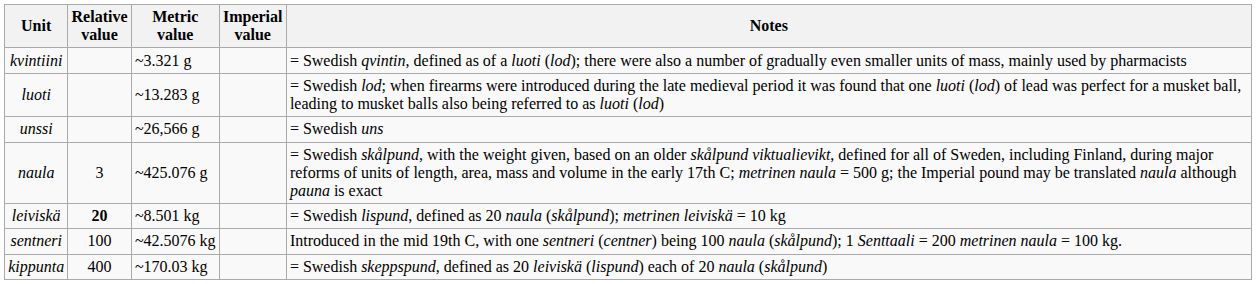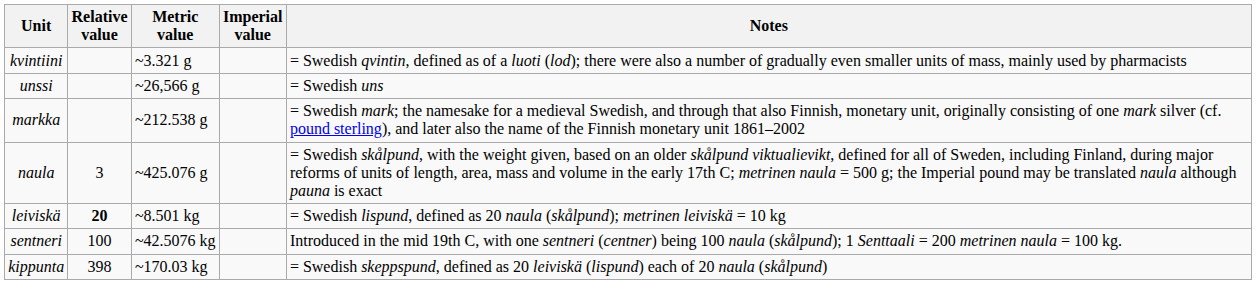 <table class="wikitable">
 <tr>
 <th>Unit</th>
 <th>Relative<br>value</th>
 <th>Metric<br>value</th>
 <th>Imperial<br>value</th>
 <th>Notes</th>
 </tr>
 <tr>
 <td align=center><em>kvintiini</em></td>
 <td align=center></td>
 <td align=left>~3.321 g</td>
 <td align=left></td>
 <td align=left>= Swedish <em>qvintin</em>, defined as  of a <em>luoti</em> (<em>lod</em>); there were also a number of gradually even smaller units of mass, mainly used by pharmacists</td>
 </tr>
 <tr>
-<td align=center><em>luoti</em></td>
-<td align=center></td>
-<td align=left>~13.283 g</td>
-<td align=left></td>
-<td align=left>= Swedish <em>lod</em>; when firearms were introduced during the late medieval period it was found that one <em>luoti</em> (<em>lod</em>) of lead was perfect for a musket ball, leading to musket balls also being referred to as <em>luoti</em> (<em>lod</em>)</td>
-</tr>
-<tr>
 <td align=center><em>unssi</em></td>
 <td align=center></td>
 <td align=left>~26,566 g</td>
 <td align=left></td>
 <td align=left>= Swedish <em>uns</em></td>
+</tr>
+<tr>
+<td align=center><em>markka</em></td>
+<td align=center></td>
+<td align=left>~212.538 g</td>
+<td align=left></td>
+<td align=left>= Swedish <em>mark</em>; the namesake for a medieval Swedish, and through that also Finnish, monetary unit, originally consisting of one <em>mark</em> silver (cf. <a href='#'>pound sterling</a>), and later also the name of the Finnish monetary unit 1861–2002</td>
 </tr>
 <tr>
 <td align=center><em>naula</em></td>
 <td align=center>3</td>
 <td align=left>~425.076 g</td>
 <td align=left></td>
 <td align=left>= Swedish <em>skålpund</em>, with the weight given, based on an older <em>skålpund viktualievikt</em>, defined for all of Sweden, including Finland, during major reforms of units of length, area, mass and volume in the early 17th C; <em>metrinen naula</em> = 500 g; the Imperial pound may be translated <em>naula</em> although <em>pauna</em> is exact</td>
 </tr>
 <tr>
 <td align=center><em>leiviskä</em></td>
 <td align=center><strong>20</strong></td>
 <td align=left>~8.501 kg</td>
 <td align=left></td>
 <td align=left>= Swedish <em>lispund</em>, defined as 20 <em>naula</em> (<em>skålpund</em>); <em>metrinen leiviskä</em> = 10 kg</td>
 </tr>
 <tr>
 <td align=center><em>sentneri</em></td>
 <td align=center>100</td>
 <td align=left>~42.5076 kg</td>
 <td align=left></td>
 <td align=left>Introduced in the mid 19th C, with one <em>sentneri</em> (<em>centner</em>) being 100 <em>naula</em> (<em>skålpund</em>); 1 <em>Senttaali</em> = 200 <em>metrinen naula</em> = 100 kg.</td>
 </tr>
 <tr>
 <td align=center><em>kippunta</em></td>
-<td align=center>400</td>
+<td align=center>398</td>
 <td align=left>~170.03 kg</td>
 <td align=left></td>
 <td align=left>= Swedish <em>skeppspund</em>, defined as 20 <em>leiviskä</em> (<em>lispund</em>) each of 20 <em>naula</em> (<em>skålpund</em>)</td>
 </tr>
 </table>
